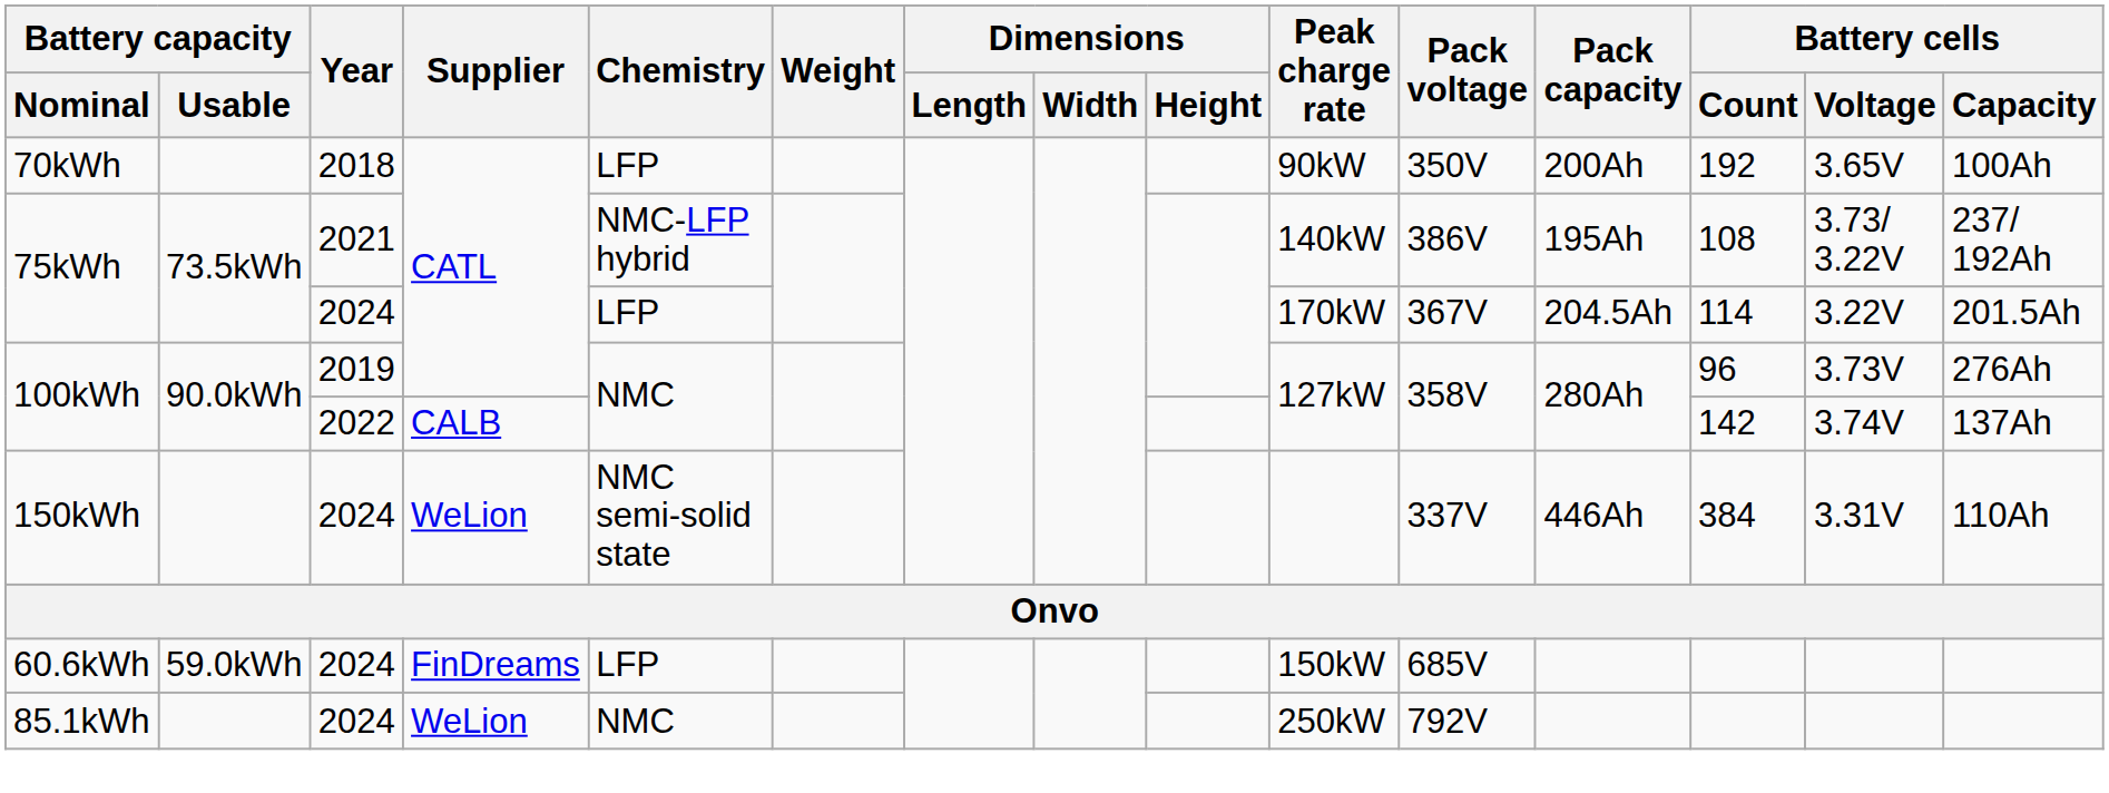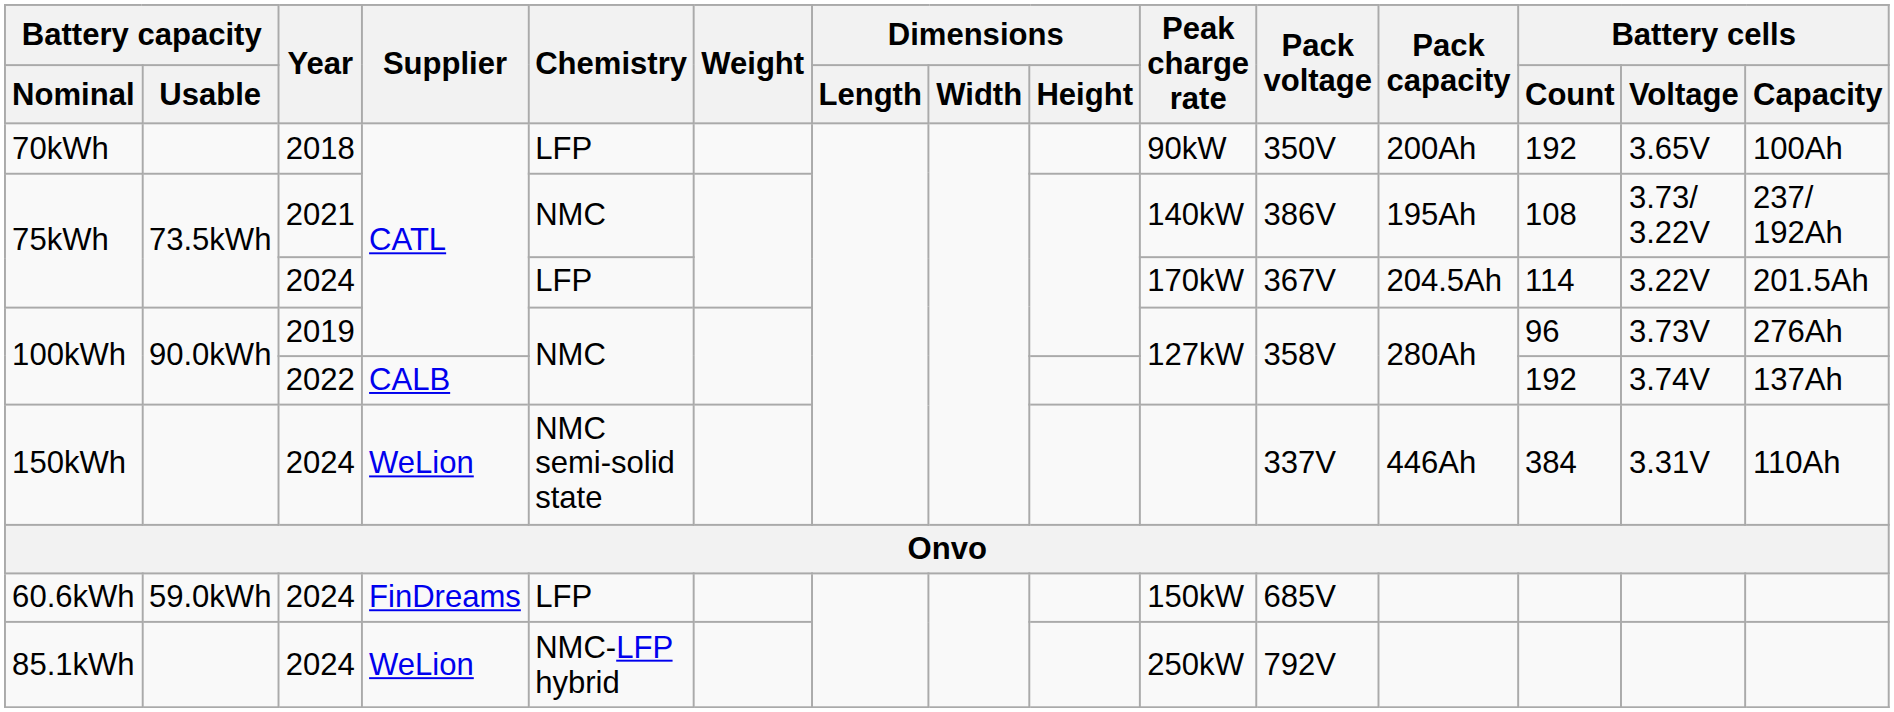 <table class="wikitable">
 <tr>
 <th colspan="2">Battery capacity</th>
 <th rowspan="2">Year</th>
 <th rowspan="2">Supplier</th>
 <th rowspan="2">Chemistry</th>
 <th rowspan="2">Weight</th>
 <th colspan="3">Dimensions</th>
 <th rowspan="2">Peak charge rate</th>
 <th rowspan="2">Pack voltage</th>
 <th rowspan="2">Pack capacity</th>
 <th colspan="3">Battery cells</th>
 </tr>
 <tr>
 <th>Nominal</th>
 <th>Usable</th>
 <th>Length</th>
 <th>Width</th>
 <th>Height</th>
 <th>Count</th>
 <th>Voltage</th>
 <th>Capacity</th>
 </tr>
 <tr>
 <td>70kWh</td>
 <td></td>
 <td>2018</td>
 <td rowspan="4"><a href='#'>CATL</a></td>
 <td>LFP</td>
 <td></td>
 <td rowspan="6"></td>
 <td rowspan="6"></td>
 <td></td>
 <td>90kW</td>
 <td>350V</td>
 <td>200Ah</td>
 <td>192</td>
 <td>3.65V</td>
 <td>100Ah</td>
 </tr>
 <tr>
 <td rowspan="2">75kWh</td>
 <td rowspan="2">73.5kWh</td>
 <td>2021</td>
-<td>NMC-<a href='#'>LFP</a> hybrid</td>
+<td>NMC</td>
 <td rowspan="2"></td>
 <td rowspan="3"></td>
 <td>140kW</td>
 <td>386V</td>
 <td>195Ah</td>
 <td>108</td>
 <td>3.73/<wbr>3.22V</td>
 <td>237/<wbr>192Ah</td>
 </tr>
 <tr>
 <td>2024</td>
 <td>LFP</td>
 <td>170kW</td>
 <td>367V</td>
 <td>204.5Ah</td>
 <td>114</td>
 <td>3.22V</td>
 <td>201.5Ah</td>
 </tr>
 <tr>
 <td rowspan="2">100kWh</td>
 <td rowspan="2">90.0kWh</td>
 <td>2019</td>
 <td rowspan="2">NMC</td>
 <td rowspan="2"></td>
 <td rowspan="2">127kW</td>
 <td rowspan="2">358V</td>
 <td rowspan="2">280Ah</td>
 <td>96</td>
 <td>3.73V</td>
 <td>276Ah</td>
 </tr>
 <tr>
 <td>2022</td>
 <td><a href='#'>CALB</a></td>
 <td></td>
-<td>142</td>
+<td>192</td>
 <td>3.74V</td>
 <td>137Ah</td>
 </tr>
 <tr>
 <td>150kWh</td>
 <td></td>
 <td>2024</td>
 <td><a href='#'>WeLion</a></td>
 <td>NMC semi-solid state</td>
 <td></td>
 <td></td>
 <td></td>
 <td>337V</td>
 <td>446Ah</td>
 <td>384</td>
 <td>3.31V</td>
 <td>110Ah</td>
 </tr>
 <tr>
 <th colspan="15">Onvo</th>
 </tr>
 <tr>
 <td>60.6kWh</td>
 <td>59.0kWh</td>
 <td>2024</td>
 <td><a href='#'>FinDreams</a></td>
 <td>LFP</td>
 <td></td>
 <td rowspan="2"></td>
 <td rowspan="2"></td>
 <td></td>
 <td>150kW</td>
 <td>685V</td>
 <td></td>
 <td></td>
 <td></td>
 <td></td>
 </tr>
 <tr>
 <td>85.1kWh</td>
 <td></td>
 <td>2024</td>
 <td><a href='#'>WeLion</a></td>
-<td>NMC</td>
+<td>NMC-<a href='#'>LFP</a> hybrid</td>
 <td></td>
 <td></td>
 <td>250kW</td>
 <td>792V</td>
 <td></td>
 <td></td>
 <td></td>
 <td></td>
 </tr>
 </table>
